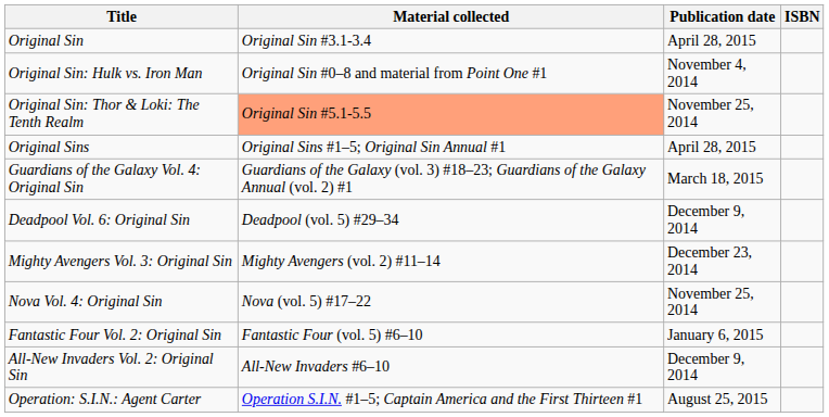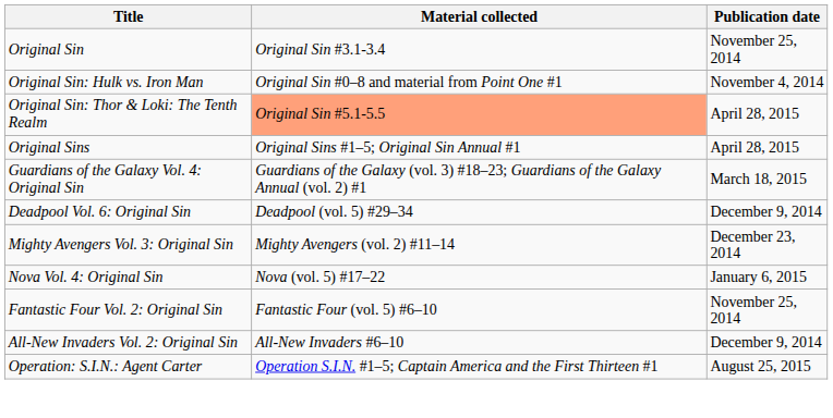 <table class="wikitable">
 <tr>
 <th>Title</th>
 <th>Material collected</th>
 <th>Publication date</th>
-<th>ISBN</th>
 </tr>
 <tr>
 <td><em>Original Sin</em></td>
 <td><em>Original Sin</em> #3.1-3.4</td>
-<td>April 28, 2015</td>
-<td></td>
+<td>November 25, 2014</td>
 </tr>
 <tr>
 <td><em>Original Sin: Hulk vs. Iron Man</em></td>
 <td><em>Original Sin</em> #0–8 and material from <em>Point One</em> #1</td>
 <td>November 4, 2014</td>
-<td></td>
 </tr>
 <tr>
 <td><em>Original Sin: Thor & Loki: The Tenth Realm</em></td>
 <td style="background: lightsalmon;"><em>Original Sin</em> #5.1-5.5</td>
-<td>November 25, 2014</td>
-<td></td>
+<td>April 28, 2015</td>
 </tr>
 <tr>
 <td><em>Original Sins</em></td>
 <td><em>Original Sins</em> #1–5; <em>Original Sin Annual</em> #1</td>
 <td>April 28, 2015</td>
-<td></td>
 </tr>
 <tr>
 <td><em>Guardians of the Galaxy Vol. 4: Original Sin</em></td>
 <td><em>Guardians of the Galaxy</em> (vol. 3) #18–23; <em>Guardians of the Galaxy Annual</em> (vol. 2) #1</td>
 <td>March 18, 2015</td>
-<td></td>
 </tr>
 <tr>
 <td><em>Deadpool Vol. 6: Original Sin</em></td>
 <td><em>Deadpool</em> (vol. 5) #29–34</td>
 <td>December 9, 2014</td>
-<td></td>
 </tr>
 <tr>
 <td><em>Mighty Avengers Vol. 3: Original Sin</em></td>
 <td><em>Mighty Avengers</em> (vol. 2) #11–14</td>
 <td>December 23, 2014</td>
-<td></td>
 </tr>
 <tr>
 <td><em>Nova Vol. 4: Original Sin</em></td>
 <td><em>Nova</em> (vol. 5) #17–22</td>
-<td>November 25, 2014</td>
-<td></td>
+<td>January 6, 2015</td>
 </tr>
 <tr>
 <td><em>Fantastic Four Vol. 2: Original Sin</em></td>
 <td><em>Fantastic Four</em> (vol. 5) #6–10</td>
-<td>January 6, 2015</td>
-<td></td>
+<td>November 25, 2014</td>
 </tr>
 <tr>
 <td><em>All-New Invaders Vol. 2: Original Sin</em></td>
 <td><em>All-New Invaders</em> #6–10</td>
 <td>December 9, 2014</td>
-<td></td>
 </tr>
 <tr>
 <td><em>Operation: S.I.N.: Agent Carter</em></td>
 <td><em><a href='#'>Operation S.I.N.</a></em> #1–5; <em>Captain America and the First Thirteen</em> #1</td>
 <td>August 25, 2015</td>
-<td></td>
 </tr>
 </table>
